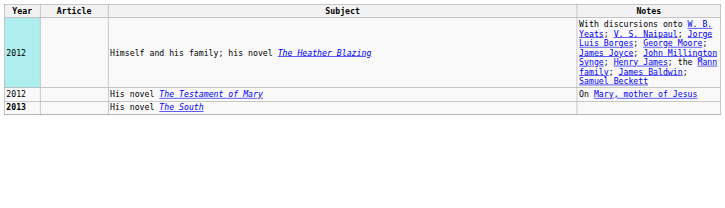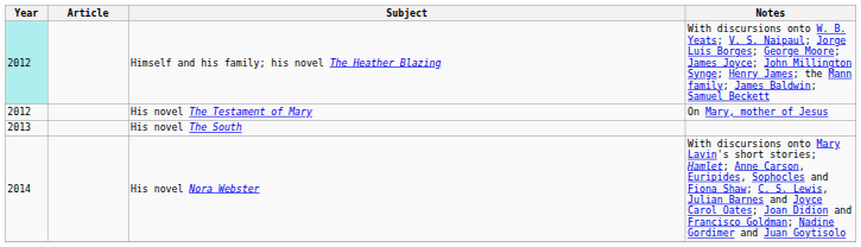 <table class="wikitable sortable" style="width:90%;">
 <tr>
 <th style="width:5%;">Year</th>
 <th class="unsortable">Article</th>
 <th class="unsortable">Subject</th>
 <th style="width:20%;" class="unsortable">Notes</th>
 </tr>
 <tr>
 <td style="background: paleturquoise;">2012</td>
 <td></td>
 <td>Himself and his family; his novel <em><a href='#'>The Heather Blazing</a></em></td>
 <td>With discursions onto <a href='#'>W. B. Yeats</a>; <a href='#'>V. S. Naipaul</a>; <a href='#'>Jorge Luis Borges</a>; <a href='#'>George Moore</a>; <a href='#'>James Joyce</a>; <a href='#'>John Millington Synge</a>; <a href='#'>Henry James</a>; the <a href='#'>Mann family</a>; <a href='#'>James Baldwin</a>; <a href='#'>Samuel Beckett</a></td>
 </tr>
 <tr>
 <td>2012</td>
 <td></td>
 <td>His novel <em><a href='#'>The Testament of Mary</a></em></td>
 <td>On <a href='#'>Mary, mother of Jesus</a></td>
 </tr>
 <tr>
-<td><strong>2013</strong></td>
+<td>2013</td>
 <td></td>
 <td>His novel <em><a href='#'>The South</a></em></td>
 <td></td>
 </tr>
 <tr>
+<td>2014</td>
+<td></td>
+<td>His novel <em><a href='#'>Nora Webster</a></em></td>
+<td>With discursions onto <a href='#'>Mary Lavin</a>'s short stories; <em><a href='#'>Hamlet</a></em>; <a href='#'>Anne Carson</a>, <a href='#'>Euripides</a>, <a href='#'>Sophocles</a> and <a href='#'>Fiona Shaw</a>; <a href='#'>C. S. Lewis</a>, <a href='#'>Julian Barnes</a> and <a href='#'>Joyce Carol Oates</a>; <a href='#'>Joan Didion</a> and <a href='#'>Francisco Goldman</a>; <a href='#'>Nadine Gordimer</a> and <a href='#'>Juan Goytisolo</a></td>
+</tr>
+<tr>
 </tr>
 </table>
